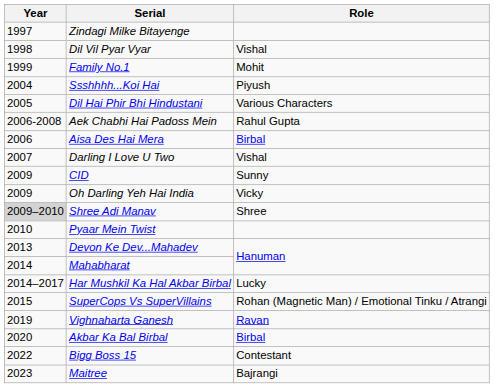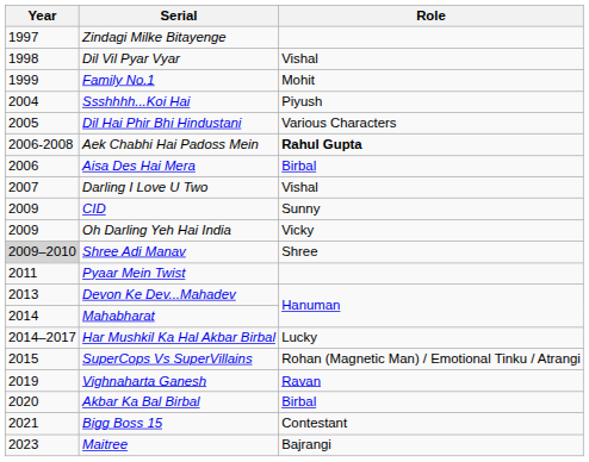 <table class="wikitable sortable">
 <tr>
 <th>Year</th>
 <th>Serial</th>
 <th>Role</th>
 </tr>
 <tr>
 <td>1997</td>
 <td><em>Zindagi Milke Bitayenge</em></td>
 <td></td>
 </tr>
 <tr>
 <td>1998</td>
 <td><em>Dil Vil Pyar Vyar</em></td>
 <td>Vishal</td>
 </tr>
 <tr>
 <td>1999</td>
 <td><em><a href='#'>Family No.1</a></em></td>
 <td>Mohit</td>
 </tr>
 <tr>
 <td>2004</td>
 <td><em><a href='#'>Ssshhhh...Koi Hai</a></em></td>
 <td>Piyush</td>
 </tr>
 <tr>
 <td>2005</td>
 <td><em><a href='#'>Dil Hai Phir Bhi Hindustani</a></em></td>
 <td>Various Characters</td>
 </tr>
 <tr>
 <td>2006-2008</td>
 <td><em>Aek Chabhi Hai Padoss Mein</em></td>
-<td>Rahul Gupta</td>
+<td><strong>Rahul Gupta</strong></td>
 </tr>
 <tr>
 <td>2006</td>
 <td><em><a href='#'>Aisa Des Hai Mera</a></em></td>
 <td><a href='#'>Birbal</a></td>
 </tr>
 <tr>
 <td>2007</td>
 <td><em>Darling I Love U Two</em></td>
 <td>Vishal</td>
 </tr>
 <tr>
 <td>2009</td>
 <td><em><a href='#'>CID</a></em></td>
 <td>Sunny</td>
 </tr>
 <tr>
 <td>2009</td>
 <td><em>Oh Darling Yeh Hai India</em></td>
 <td>Vicky</td>
 </tr>
 <tr>
 <td style="background: lightgrey;">2009–2010</td>
 <td><em><a href='#'>Shree Adi Manav</a></em></td>
 <td>Shree</td>
 </tr>
 <tr>
-<td>2010</td>
+<td>2011</td>
 <td><em><a href='#'>Pyaar Mein Twist</a></em></td>
 <td></td>
 </tr>
 <tr>
 <td>2013</td>
 <td><em><a href='#'>Devon Ke Dev...Mahadev</a></em></td>
 <td rowspan="2"><a href='#'>Hanuman</a></td>
 </tr>
 <tr>
 <td>2014</td>
 <td><em><a href='#'>Mahabharat</a></em></td>
 </tr>
 <tr>
 <td>2014–2017</td>
 <td><em><a href='#'>Har Mushkil Ka Hal Akbar Birbal</a></em></td>
 <td>Lucky</td>
 </tr>
 <tr>
 <td>2015</td>
 <td><em><a href='#'>SuperCops Vs SuperVillains</a></em></td>
 <td>Rohan (Magnetic Man) / Emotional Tinku / Atrangi</td>
 </tr>
 <tr>
 <td>2019</td>
 <td><em><a href='#'>Vighnaharta Ganesh</a></em></td>
 <td><a href='#'>Ravan</a></td>
 </tr>
 <tr>
 <td>2020</td>
 <td><em><a href='#'>Akbar Ka Bal Birbal</a></em></td>
 <td><a href='#'>Birbal</a></td>
 </tr>
 <tr>
-<td>2022</td>
+<td>2021</td>
 <td><em><a href='#'>Bigg Boss 15</a></em></td>
 <td>Contestant</td>
 </tr>
 <tr>
 <td>2023</td>
 <td><em><a href='#'>Maitree</a></em></td>
 <td>Bajrangi</td>
 </tr>
 </table>
